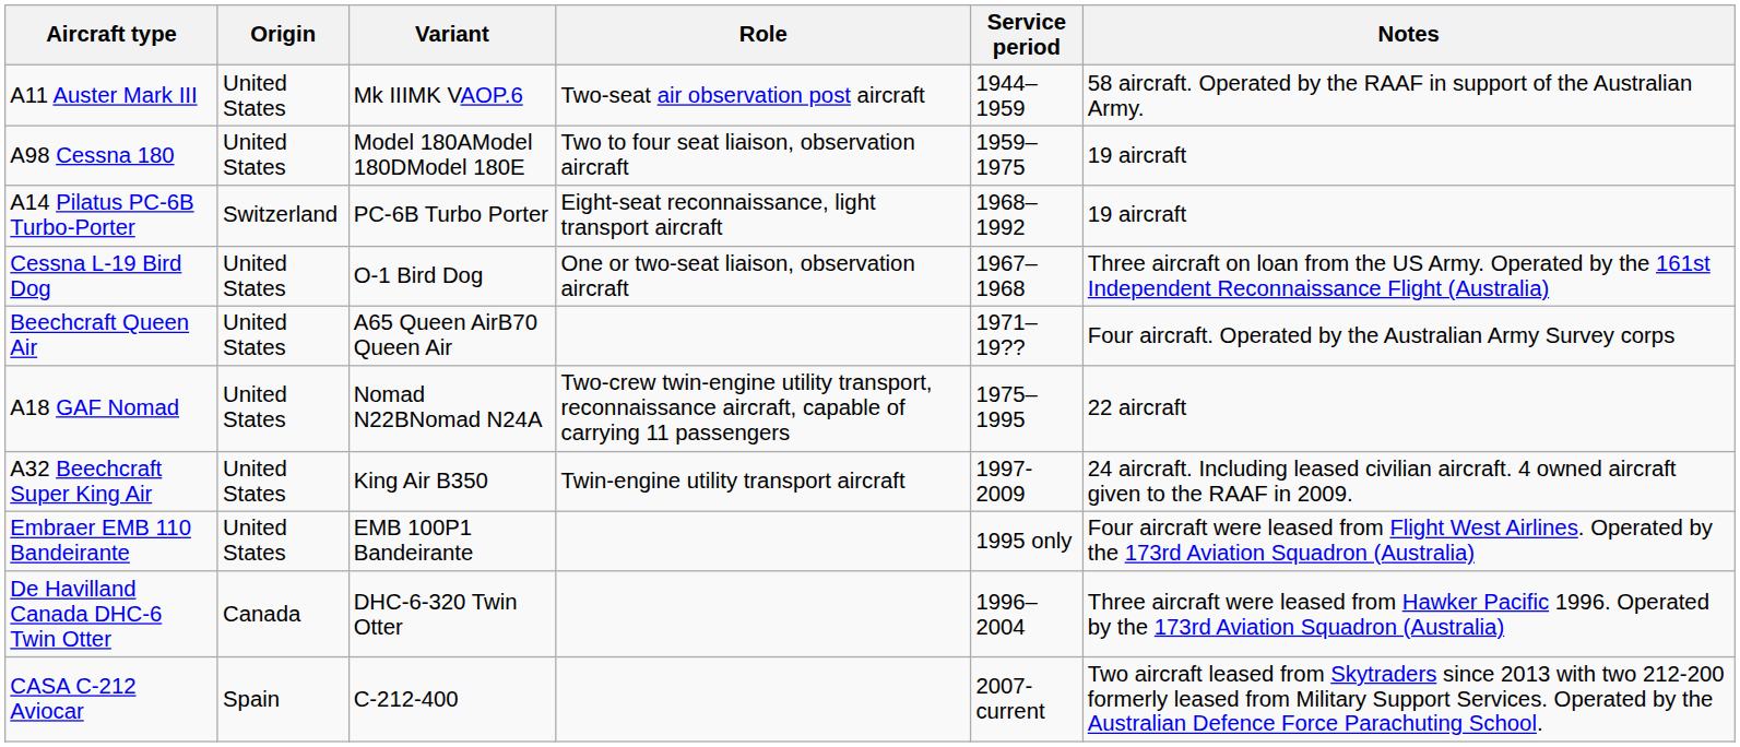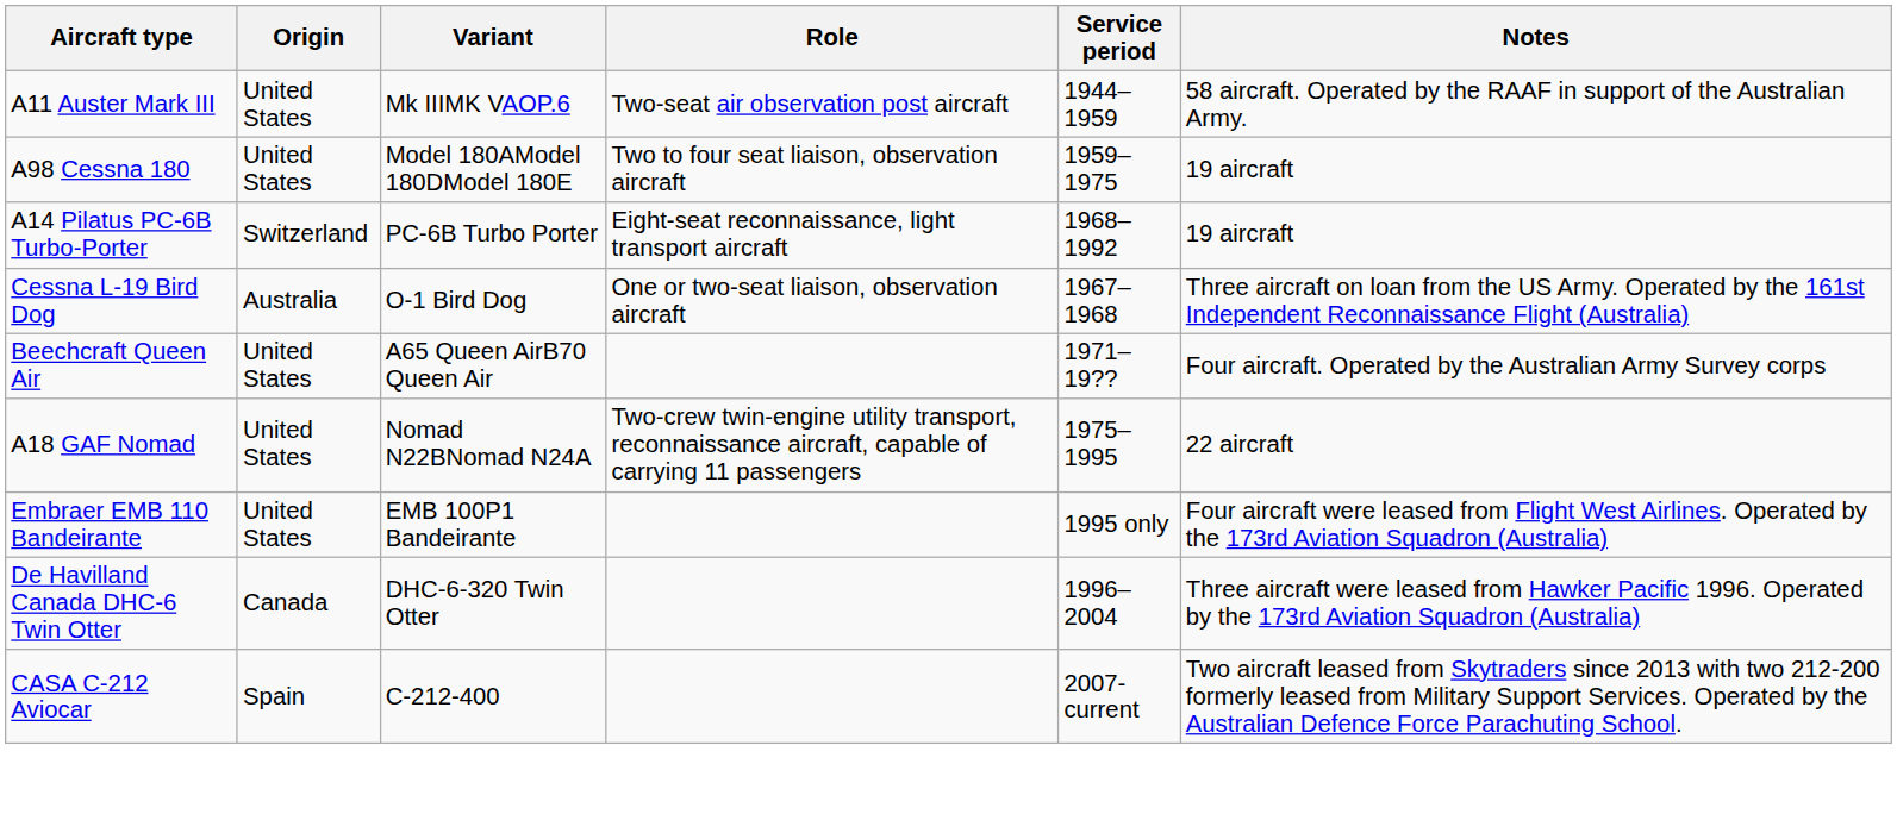 <table class="wikitable sortable">
 <tr>
 <th>Aircraft type</th>
 <th>Origin</th>
 <th>Variant</th>
 <th>Role</th>
 <th>Service period</th>
 <th>Notes</th>
 </tr>
 <tr>
 <td>A11 <a href='#'>Auster Mark III</a></td>
 <td>United States</td>
 <td>Mk IIIMK V<a href='#'>AOP.6</a></td>
 <td>Two-seat <a href='#'>air observation post</a> aircraft</td>
 <td>1944–1959</td>
 <td>58 aircraft. Operated by the RAAF in support of the Australian Army.</td>
 </tr>
 <tr>
 <td>A98 <a href='#'>Cessna 180</a></td>
 <td>United States</td>
 <td>Model 180AModel 180DModel 180E</td>
 <td>Two to four seat liaison, observation aircraft</td>
 <td>1959–1975</td>
 <td>19 aircraft</td>
 </tr>
 <tr>
 <td>A14 <a href='#'>Pilatus PC-6B Turbo-Porter</a></td>
 <td>Switzerland</td>
 <td>PC-6B Turbo Porter</td>
 <td>Eight-seat reconnaissance, light transport aircraft</td>
 <td>1968–1992</td>
 <td>19 aircraft</td>
 </tr>
 <tr>
 <td><a href='#'>Cessna L-19 Bird Dog</a></td>
-<td>United States</td>
+<td>Australia</td>
 <td>O-1 Bird Dog</td>
 <td>One or two-seat liaison, observation aircraft</td>
 <td>1967–1968</td>
 <td>Three aircraft on loan from the US Army. Operated by the <a href='#'>161st Independent Reconnaissance Flight (Australia)</a></td>
 </tr>
 <tr>
 <td><a href='#'>Beechcraft Queen Air</a></td>
 <td>United States</td>
 <td>A65 Queen AirB70 Queen Air</td>
 <td></td>
 <td>1971–19??</td>
 <td>Four aircraft. Operated by the Australian Army Survey corps</td>
 </tr>
 <tr>
 <td>A18 <a href='#'>GAF Nomad</a></td>
 <td>United States</td>
 <td>Nomad N22BNomad N24A</td>
 <td>Two-crew twin-engine utility transport, reconnaissance aircraft, capable of carrying 11 passengers</td>
 <td>1975–1995</td>
 <td>22 aircraft</td>
-</tr>
-<tr>
-<td>A32 <a href='#'>Beechcraft Super King Air</a></td>
-<td>United States</td>
-<td>King Air B350</td>
-<td>Twin-engine utility transport aircraft</td>
-<td>1997-2009</td>
-<td>24 aircraft. Including leased civilian aircraft. 4 owned aircraft given to the RAAF in 2009.</td>
 </tr>
 <tr>
 <td><a href='#'>Embraer EMB 110 Bandeirante</a></td>
 <td>United States</td>
 <td>EMB 100P1 Bandeirante</td>
 <td></td>
 <td>1995 only</td>
 <td>Four aircraft were leased from <a href='#'>Flight West Airlines</a>. Operated by the <a href='#'>173rd Aviation Squadron (Australia)</a></td>
 </tr>
 <tr>
 <td><a href='#'>De Havilland Canada DHC-6 Twin Otter</a></td>
 <td>Canada</td>
 <td>DHC-6-320 Twin Otter</td>
 <td></td>
 <td>1996–2004</td>
 <td>Three aircraft were leased from <a href='#'>Hawker Pacific</a> 1996. Operated by the <a href='#'>173rd Aviation Squadron (Australia)</a></td>
 </tr>
 <tr>
 <td><a href='#'>CASA C-212 Aviocar</a></td>
 <td>Spain</td>
 <td>C-212-400</td>
 <td></td>
 <td>2007-current</td>
 <td>Two aircraft leased from <a href='#'>Skytraders</a> since 2013 with two 212-200 formerly leased from Military Support Services. Operated by the <a href='#'>Australian Defence Force Parachuting School</a>.</td>
 </tr>
 </table>
